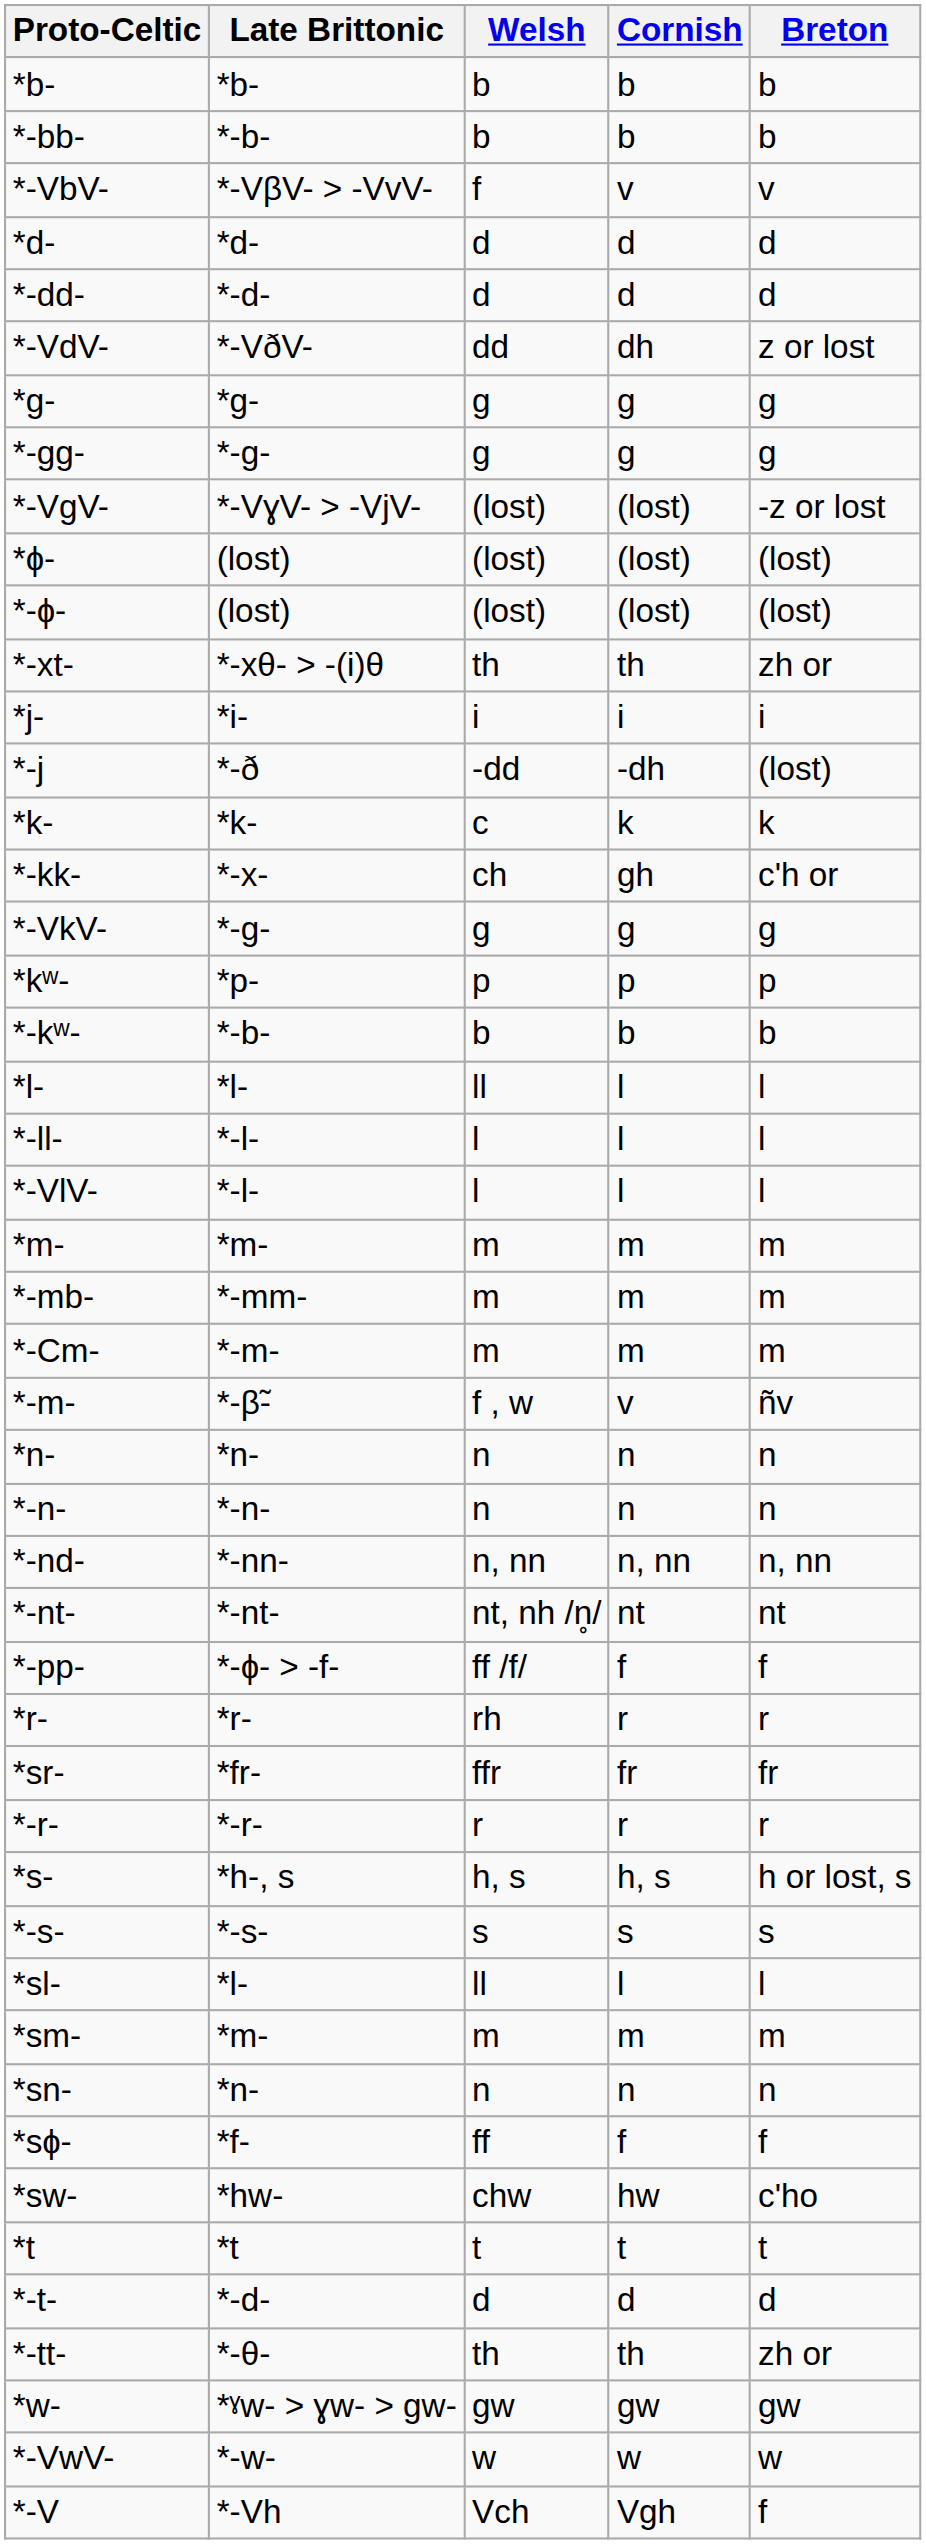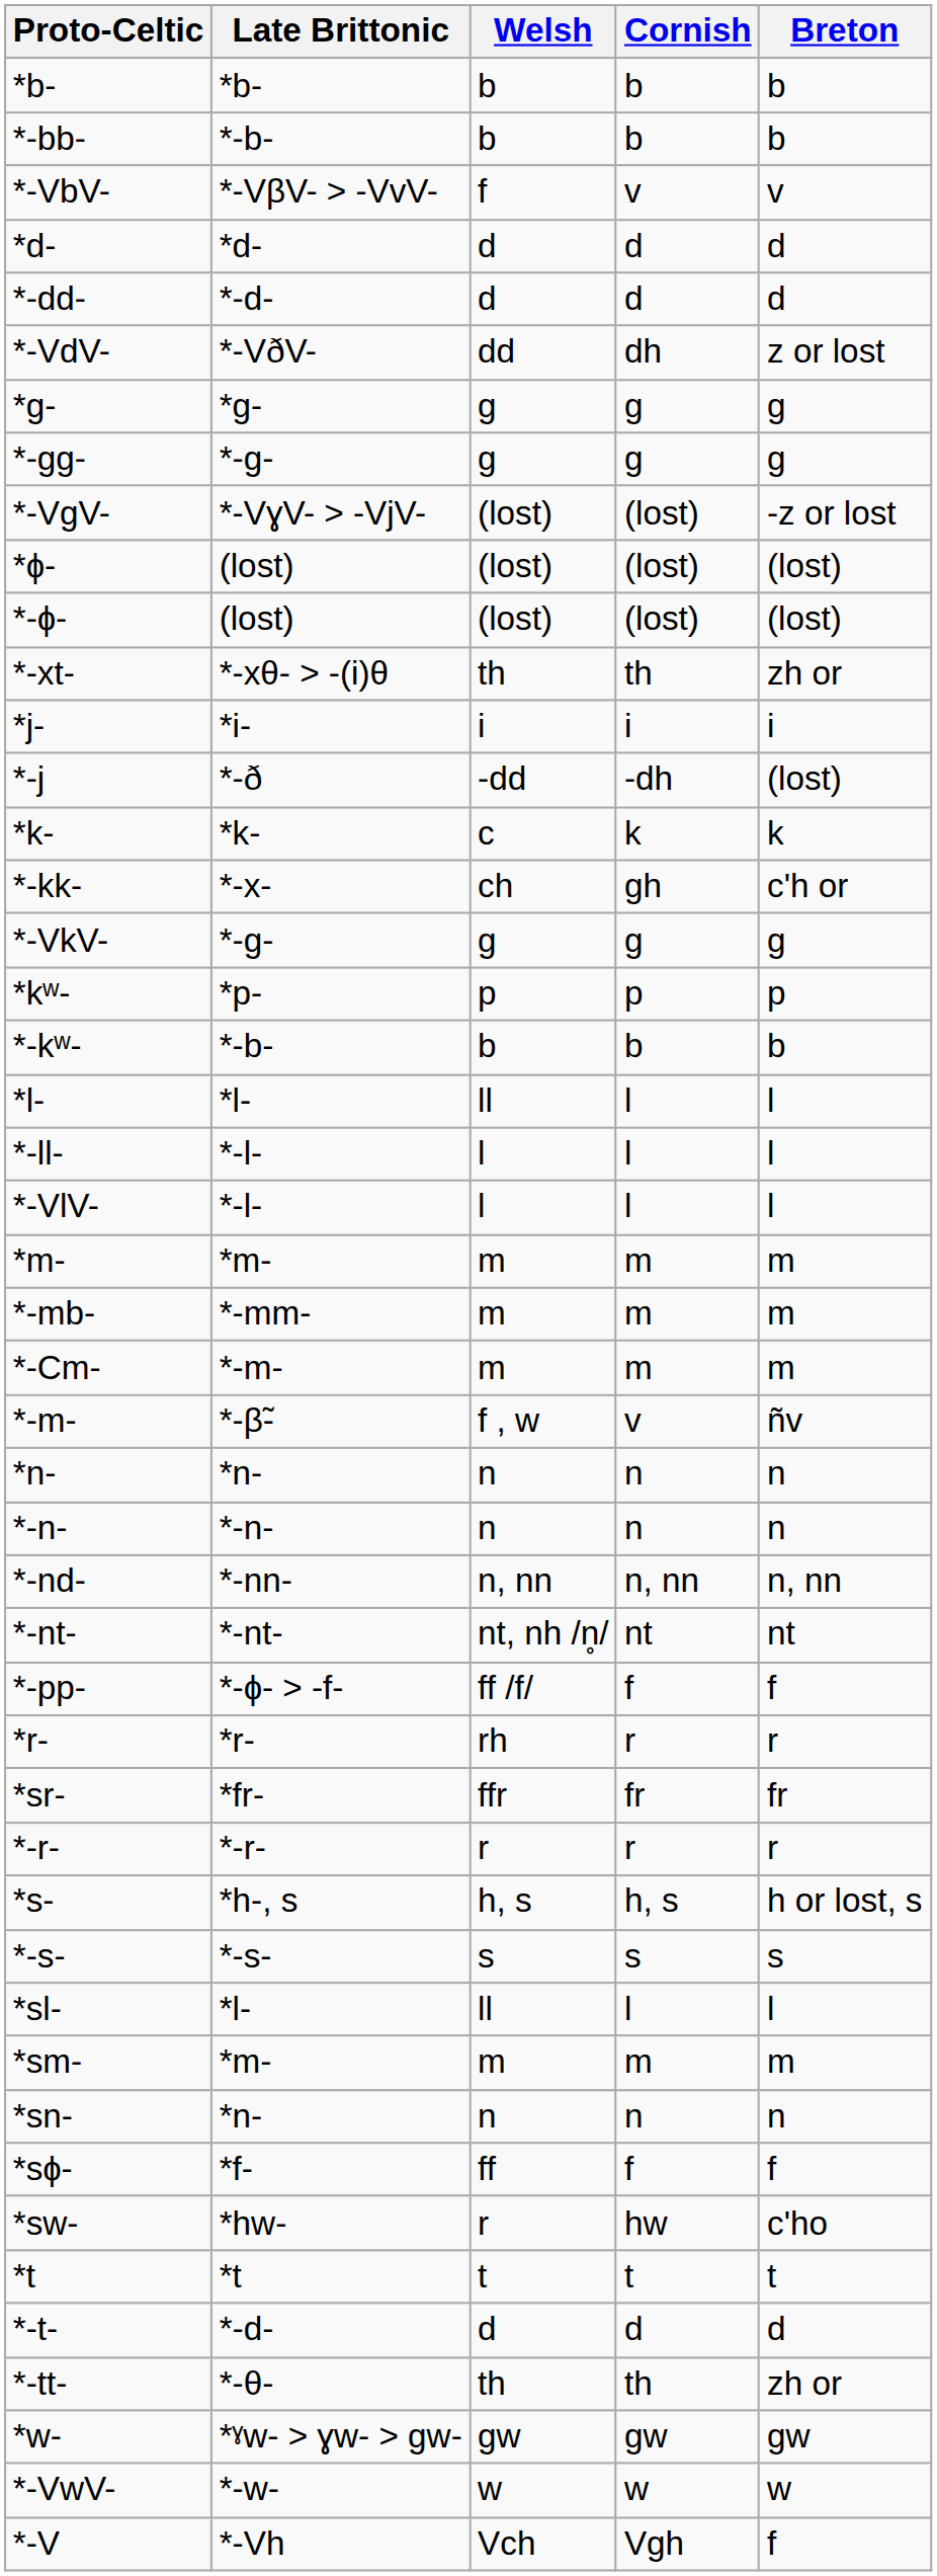 <table class="wikitable">
 <tr>
 <th>Proto-Celtic</th>
 <th>Late Brittonic</th>
 <th><a href='#'>Welsh</a></th>
 <th><a href='#'>Cornish</a></th>
 <th><a href='#'>Breton</a></th>
 </tr>
 <tr>
 <td>*b-</td>
 <td>*b-</td>
 <td>b</td>
 <td>b</td>
 <td>b</td>
 </tr>
 <tr>
 <td>*-bb-</td>
 <td>*-b-</td>
 <td>b</td>
 <td>b</td>
 <td>b</td>
 </tr>
 <tr>
 <td>*-VbV-</td>
 <td>*-VβV- > -VvV-</td>
 <td>f </td>
 <td>v</td>
 <td>v</td>
 </tr>
 <tr>
 <td>*d-</td>
 <td>*d-</td>
 <td>d</td>
 <td>d</td>
 <td>d</td>
 </tr>
 <tr>
 <td>*-dd-</td>
 <td>*-d-</td>
 <td>d</td>
 <td>d</td>
 <td>d</td>
 </tr>
 <tr>
 <td>*-VdV-</td>
 <td>*-VðV-</td>
 <td>dd </td>
 <td>dh </td>
 <td>z  or lost</td>
 </tr>
 <tr>
 <td>*g-</td>
 <td>*g-</td>
 <td>g</td>
 <td>g</td>
 <td>g</td>
 </tr>
 <tr>
 <td>*-gg-</td>
 <td>*-g-</td>
 <td>g</td>
 <td>g</td>
 <td>g</td>
 </tr>
 <tr>
 <td>*-VgV-</td>
 <td>*-VɣV- > -VjV-</td>
 <td>(lost)</td>
 <td>(lost)</td>
 <td>-z  or lost</td>
 </tr>
 <tr>
 <td>*ɸ-</td>
 <td>(lost)</td>
 <td>(lost)</td>
 <td>(lost)</td>
 <td>(lost)</td>
 </tr>
 <tr>
 <td>*-ɸ-</td>
 <td>(lost)</td>
 <td>(lost)</td>
 <td>(lost)</td>
 <td>(lost)</td>
 </tr>
 <tr>
 <td>*-xt-</td>
 <td>*-xθ- > -(i)θ</td>
 <td>th </td>
 <td>th </td>
 <td>zh  or </td>
 </tr>
 <tr>
 <td>*j-</td>
 <td>*i-</td>
 <td>i</td>
 <td>i</td>
 <td>i</td>
 </tr>
 <tr>
 <td>*-j</td>
 <td>*-ð</td>
 <td>-dd </td>
 <td>-dh </td>
 <td>(lost)</td>
 </tr>
 <tr>
 <td>*k-</td>
 <td>*k-</td>
 <td>c </td>
 <td>k</td>
 <td>k</td>
 </tr>
 <tr>
 <td>*-kk-</td>
 <td>*-x-</td>
 <td>ch </td>
 <td>gh </td>
 <td>c'h  or </td>
 </tr>
 <tr>
 <td>*-VkV-</td>
 <td>*-g-</td>
 <td>g</td>
 <td>g</td>
 <td>g</td>
 </tr>
 <tr>
 <td>*kʷ-</td>
 <td>*p-</td>
 <td>p</td>
 <td>p</td>
 <td>p</td>
 </tr>
 <tr>
 <td>*-kʷ-</td>
 <td>*-b-</td>
 <td>b</td>
 <td>b</td>
 <td>b</td>
 </tr>
 <tr>
 <td>*l-</td>
 <td>*l-</td>
 <td>ll </td>
 <td>l</td>
 <td>l</td>
 </tr>
 <tr>
 <td>*-ll-</td>
 <td>*-l-</td>
 <td>l</td>
 <td>l</td>
 <td>l</td>
 </tr>
 <tr>
 <td>*-VlV-</td>
 <td>*-l-</td>
 <td>l</td>
 <td>l</td>
 <td>l</td>
 </tr>
 <tr>
 <td>*m-</td>
 <td>*m-</td>
 <td>m</td>
 <td>m</td>
 <td>m</td>
 </tr>
 <tr>
 <td>*-mb-</td>
 <td>*-mm-</td>
 <td>m</td>
 <td>m</td>
 <td>m</td>
 </tr>
 <tr>
 <td>*-Cm-</td>
 <td>*-m-</td>
 <td>m</td>
 <td>m</td>
 <td>m</td>
 </tr>
 <tr>
 <td>*-m-</td>
 <td>*-β̃-</td>
 <td>f , w</td>
 <td>v</td>
 <td>ñv </td>
 </tr>
 <tr>
 <td>*n-</td>
 <td>*n-</td>
 <td>n</td>
 <td>n</td>
 <td>n</td>
 </tr>
 <tr>
 <td>*-n-</td>
 <td>*-n-</td>
 <td>n</td>
 <td>n</td>
 <td>n</td>
 </tr>
 <tr>
 <td>*-nd-</td>
 <td>*-nn-</td>
 <td>n, nn</td>
 <td>n, nn</td>
 <td>n, nn</td>
 </tr>
 <tr>
 <td>*-nt-</td>
 <td>*-nt-</td>
 <td>nt, nh /n̥/</td>
 <td>nt</td>
 <td>nt</td>
 </tr>
 <tr>
 <td>*-pp-</td>
 <td>*-ɸ- > -f-</td>
 <td>ff /f/</td>
 <td>f</td>
 <td>f</td>
 </tr>
 <tr>
 <td>*r-</td>
 <td>*r-</td>
 <td>rh </td>
 <td>r</td>
 <td>r</td>
 </tr>
 <tr>
 <td>*sr-</td>
 <td>*fr-</td>
 <td>ffr </td>
 <td>fr</td>
 <td>fr</td>
 </tr>
 <tr>
 <td>*-r-</td>
 <td>*-r-</td>
 <td>r</td>
 <td>r</td>
 <td>r</td>
 </tr>
 <tr>
 <td>*s-</td>
 <td>*h-, s</td>
 <td>h, s</td>
 <td>h, s</td>
 <td>h or lost, s</td>
 </tr>
 <tr>
 <td>*-s-</td>
 <td>*-s-</td>
 <td>s</td>
 <td>s</td>
 <td>s</td>
 </tr>
 <tr>
 <td>*sl-</td>
 <td>*l-</td>
 <td>ll </td>
 <td>l</td>
 <td>l</td>
 </tr>
 <tr>
 <td>*sm-</td>
 <td>*m-</td>
 <td>m</td>
 <td>m</td>
 <td>m</td>
 </tr>
 <tr>
 <td>*sn-</td>
 <td>*n-</td>
 <td>n</td>
 <td>n</td>
 <td>n</td>
 </tr>
 <tr>
 <td>*sɸ-</td>
 <td>*f-</td>
 <td>ff </td>
 <td>f</td>
 <td>f</td>
 </tr>
 <tr>
 <td>*sw-</td>
 <td>*hw-</td>
-<td>chw </td>
+<td>r</td>
 <td>hw </td>
 <td>c'ho </td>
 </tr>
 <tr>
 <td>*t</td>
 <td>*t</td>
 <td>t</td>
 <td>t</td>
 <td>t</td>
 </tr>
 <tr>
 <td>*-t-</td>
 <td>*-d-</td>
 <td>d</td>
 <td>d</td>
 <td>d</td>
 </tr>
 <tr>
 <td>*-tt-</td>
 <td>*-θ-</td>
 <td>th </td>
 <td>th </td>
 <td>zh  or </td>
 </tr>
 <tr>
 <td>*w-</td>
 <td>*ˠw- > ɣw- > gw-</td>
 <td>gw</td>
 <td>gw</td>
 <td>gw</td>
 </tr>
 <tr>
 <td>*-VwV-</td>
 <td>*-w-</td>
 <td>w</td>
 <td>w</td>
 <td>w</td>
 </tr>
 <tr>
 <td>*-V</td>
 <td>*-Vh</td>
 <td>Vch </td>
 <td>Vgh </td>
 <td>f</td>
 </tr>
 </table>
